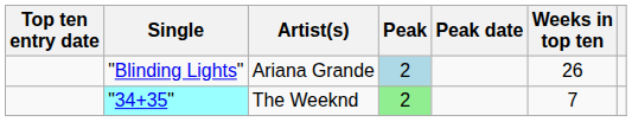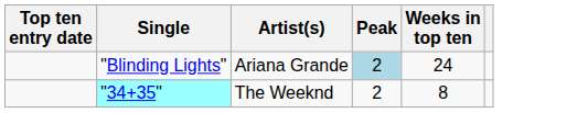 <table class="wikitable sortable">
 <tr>
 <th>Top ten<br>entry date</th>
 <th>Single</th>
 <th>Artist(s)</th>
 <th data-sort-type="number">Peak</th>
-<th>Peak date</th>
 <th data-sort-type="number">Weeks in<br>top ten</th>
 <th></th>
 </tr>
 <tr>
 <td></td>
 <td>"<a href='#'>Blinding Lights</a>"</td>
 <td>Ariana Grande</td>
 <td style="background: lightblue; text-align:center;">2</td>
-<td></td>
-<td style="text-align:center;">26</td>
+<td style="text-align:center;">24</td>
 <td style="text-align:center;"> </td>
 </tr>
 <tr>
 <td></td>
 <td style= "background:#9ff;">"<a href='#'>34+35</a>" </td>
 <td>The Weeknd</td>
-<td style="background: lightgreen; text-align:center;">2</td>
-<td></td>
-<td style="text-align:center;">7</td>
+<td style="text-align:center;">2</td>
+<td style="text-align:center;">8</td>
 <td style="text-align:center;"> </td>
 </tr>
 </table>
